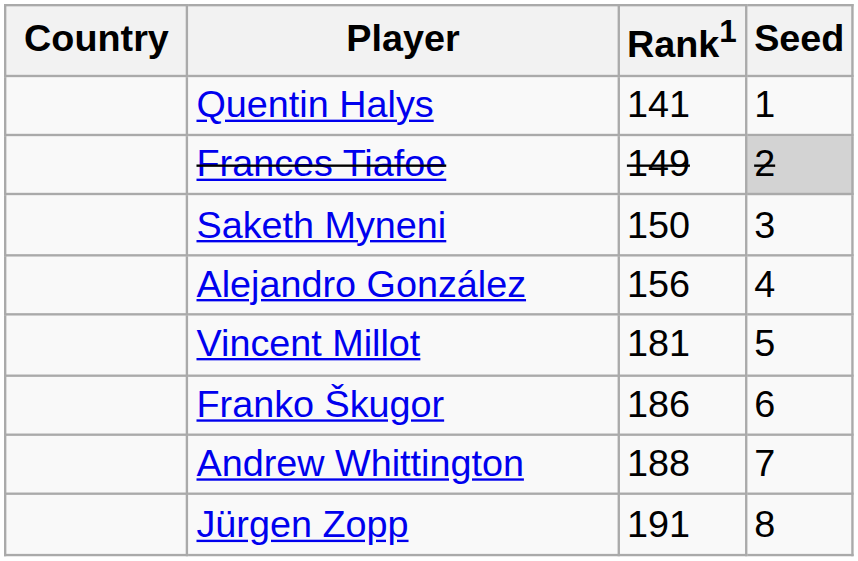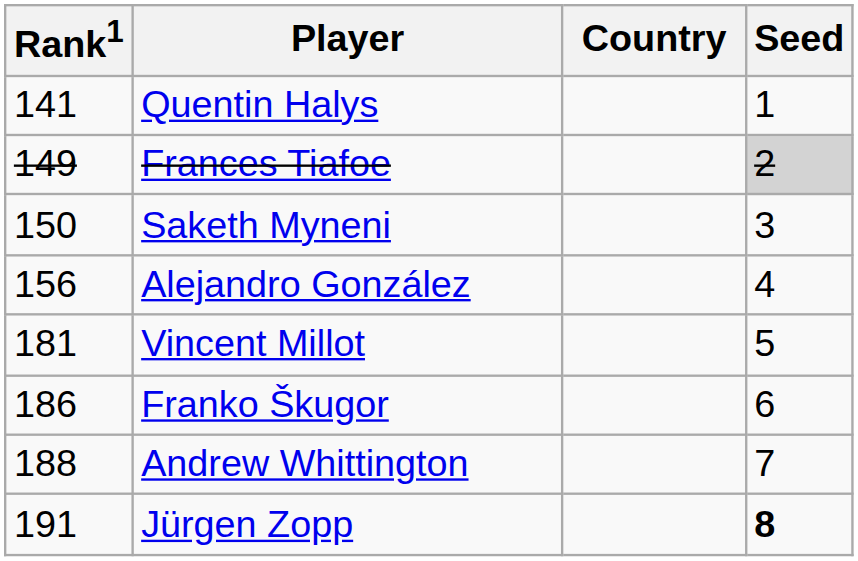 <table class="sortable wikitable">
 <tr>
+<th>Rank<sup>1</sup></th>
+<th style="width:175px;">Player</th>
 <th style="width:70px;">Country</th>
-<th style="width:175px;">Player</th>
-<th>Rank<sup>1</sup></th>
 <th>Seed</th>
 </tr>
 <tr>
+<td>141</td>
+<td><a href='#'>Quentin Halys</a></td>
 <td></td>
-<td><a href='#'>Quentin Halys</a></td>
-<td>141</td>
 <td>1</td>
 </tr>
 <tr>
+<td><s>149</s></td>
+<td><s><a href='#'>Frances Tiafoe</a></s></td>
 <td><s></s></td>
-<td><s><a href='#'>Frances Tiafoe</a></s></td>
-<td><s>149</s></td>
 <td style="background: lightgrey;"><s>2</s></td>
 </tr>
 <tr>
+<td>150</td>
+<td><a href='#'>Saketh Myneni</a></td>
 <td></td>
-<td><a href='#'>Saketh Myneni</a></td>
-<td>150</td>
 <td>3</td>
 </tr>
 <tr>
+<td>156</td>
+<td><a href='#'>Alejandro González</a></td>
 <td></td>
-<td><a href='#'>Alejandro González</a></td>
-<td>156</td>
 <td>4</td>
 </tr>
 <tr>
+<td>181</td>
+<td><a href='#'>Vincent Millot</a></td>
 <td></td>
-<td><a href='#'>Vincent Millot</a></td>
-<td>181</td>
 <td>5</td>
 </tr>
 <tr>
+<td>186</td>
+<td><a href='#'>Franko Škugor</a></td>
 <td></td>
-<td><a href='#'>Franko Škugor</a></td>
-<td>186</td>
 <td>6</td>
 </tr>
 <tr>
+<td>188</td>
+<td><a href='#'>Andrew Whittington</a></td>
 <td></td>
-<td><a href='#'>Andrew Whittington</a></td>
-<td>188</td>
 <td>7</td>
 </tr>
 <tr>
+<td>191</td>
+<td><a href='#'>Jürgen Zopp</a></td>
 <td></td>
-<td><a href='#'>Jürgen Zopp</a></td>
-<td>191</td>
-<td>8</td>
+<td><strong>8</strong></td>
 </tr>
 </table>
